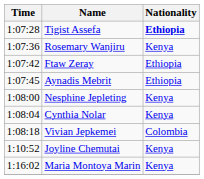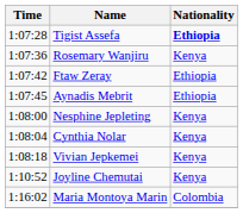 <table class="wikitable mw-collapsible mw-collapsed">
 <tr>
 <th>Time</th>
 <th>Name</th>
 <th>Nationality</th>
 </tr>
 <tr>
 <td>1:07:28</td>
 <td><a href='#'>Tigist Assefa</a></td>
 <td><strong><a href='#'>Ethiopia</a></strong></td>
 </tr>
 <tr>
 <td>1:07:36</td>
 <td><a href='#'>Rosemary Wanjiru</a></td>
 <td><a href='#'>Kenya</a></td>
 </tr>
 <tr>
 <td>1:07:42</td>
 <td><a href='#'>Ftaw Zeray</a></td>
 <td><a href='#'>Ethiopia</a></td>
 </tr>
 <tr>
 <td>1:07:45</td>
 <td><a href='#'>Aynadis Mebrit</a></td>
 <td><a href='#'>Ethiopia</a></td>
 </tr>
 <tr>
 <td>1:08:00</td>
 <td><a href='#'>Nesphine Jepleting</a></td>
 <td><a href='#'>Kenya</a></td>
 </tr>
 <tr>
 <td>1:08:04</td>
 <td><a href='#'>Cynthia Nolar</a></td>
 <td><a href='#'>Kenya</a></td>
 </tr>
 <tr>
 <td>1:08:18</td>
 <td><a href='#'>Vivian Jepkemei</a></td>
-<td><a href='#'>Colombia</a></td>
+<td><a href='#'>Kenya</a></td>
 </tr>
 <tr>
 <td>1:10:52</td>
 <td><a href='#'>Joyline Chemutai</a></td>
 <td><a href='#'>Kenya</a></td>
 </tr>
 <tr>
 <td>1:16:02</td>
 <td><a href='#'>Maria Montoya Marin</a></td>
-<td><a href='#'>Kenya</a></td>
+<td><a href='#'>Colombia</a></td>
 </tr>
 <tr>
 </tr>
 </table>
